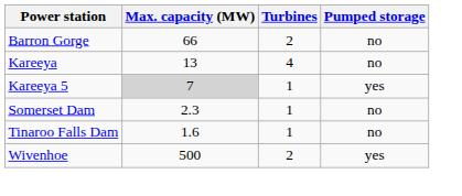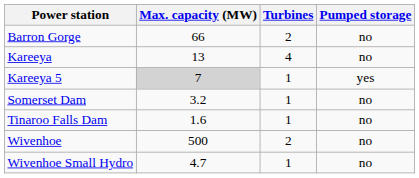 <table class="wikitable sortable" style="text-align: center">
 <tr>
 <th>Power station</th>
 <th><a href='#'>Max. capacity</a> (MW)</th>
 <th><a href='#'>Turbines</a></th>
 <th><a href='#'>Pumped storage</a></th>
 </tr>
 <tr>
 <td align="left"><a href='#'>Barron Gorge</a></td>
 <td>66</td>
 <td>2</td>
 <td>no</td>
 </tr>
 <tr>
 <td align="left"><a href='#'>Kareeya</a></td>
 <td>13</td>
 <td>4</td>
 <td>no</td>
 </tr>
 <tr>
 <td align="left"><a href='#'>Kareeya 5</a></td>
 <td style="background: lightgrey;">7</td>
 <td>1</td>
 <td>yes</td>
 </tr>
 <tr>
 <td align="left"><a href='#'>Somerset Dam</a></td>
-<td>2.3</td>
+<td>3.2</td>
 <td>1</td>
 <td>no</td>
 </tr>
 <tr>
 <td align="left"><a href='#'>Tinaroo Falls Dam</a></td>
 <td>1.6</td>
 <td>1</td>
 <td>no</td>
 </tr>
 <tr>
 <td align="left"><a href='#'>Wivenhoe</a></td>
 <td>500</td>
 <td>2</td>
-<td>yes</td>
+<td>no</td>
+</tr>
+<tr>
+<td align="left"><a href='#'>Wivenhoe Small Hydro</a></td>
+<td>4.7</td>
+<td>1</td>
+<td>no</td>
 </tr>
 </table>
